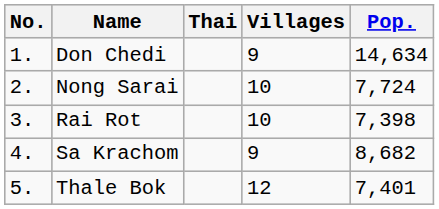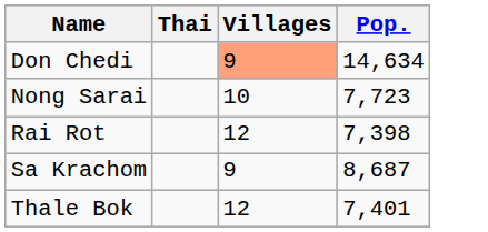 <table class="wikitable sortable">
 <tr>
-<th>No.</th>
 <th>Name</th>
 <th>Thai</th>
 <th>Villages</th>
 <th><a href='#'>Pop.</a></th>
 </tr>
 <tr>
-<td>1.</td>
 <td>Don Chedi</td>
 <td></td>
-<td>9</td>
+<td style="background: lightsalmon;">9</td>
 <td>14,634</td>
 </tr>
 <tr>
-<td>2.</td>
 <td>Nong Sarai</td>
 <td></td>
 <td>10</td>
-<td>7,724</td>
+<td>7,723</td>
 </tr>
 <tr>
-<td>3.</td>
 <td>Rai Rot</td>
 <td></td>
-<td>10</td>
+<td>12</td>
 <td>7,398</td>
 </tr>
 <tr>
-<td>4.</td>
 <td>Sa Krachom</td>
 <td></td>
 <td>9</td>
-<td>8,682</td>
+<td>8,687</td>
 </tr>
 <tr>
-<td>5.</td>
 <td>Thale Bok</td>
 <td></td>
 <td>12</td>
 <td>7,401</td>
 </tr>
 </table>
